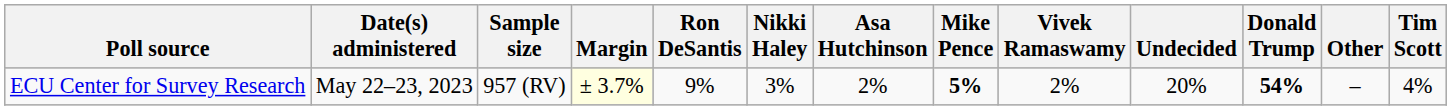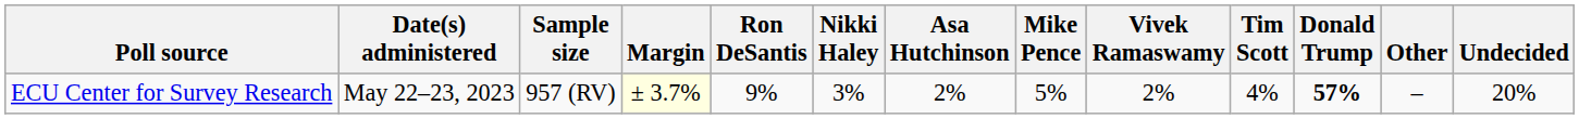 <table class="wikitable mw-datatable" style="font-size:90%;text-align:center;">
 <tr valign=bottom>
 <th>Poll source</th>
 <th>Date(s)<br>administered</th>
 <th>Sample<br>size</th>
 <th>Margin<br></th>
 <th>Ron<br>DeSantis</th>
 <th>Nikki<br>Haley</th>
 <th>Asa<br>Hutchinson</th>
 <th>Mike<br>Pence</th>
 <th>Vivek<br>Ramaswamy</th>
-<th>Undecided</th>
+<th>Tim<br>Scott</th>
 <th>Donald<br>Trump</th>
 <th>Other</th>
-<th>Tim<br>Scott</th>
+<th>Undecided</th>
 </tr>
 <tr>
 <td><a href='#'>ECU Center for Survey Research</a></td>
 <td>May 22–23, 2023</td>
 <td>957 (RV)</td>
 <td style="background: lightyellow;">± 3.7%</td>
 <td>9%</td>
 <td>3%</td>
 <td>2%</td>
-<td><strong>5%</strong></td>
+<td>5%</td>
 <td>2%</td>
+<td>4%</td>
+<td><strong>57%</strong></td>
+<td>–</td>
 <td>20%</td>
-<td><strong>54%</strong></td>
-<td>–</td>
-<td>4%</td>
 </tr>
 </table>
